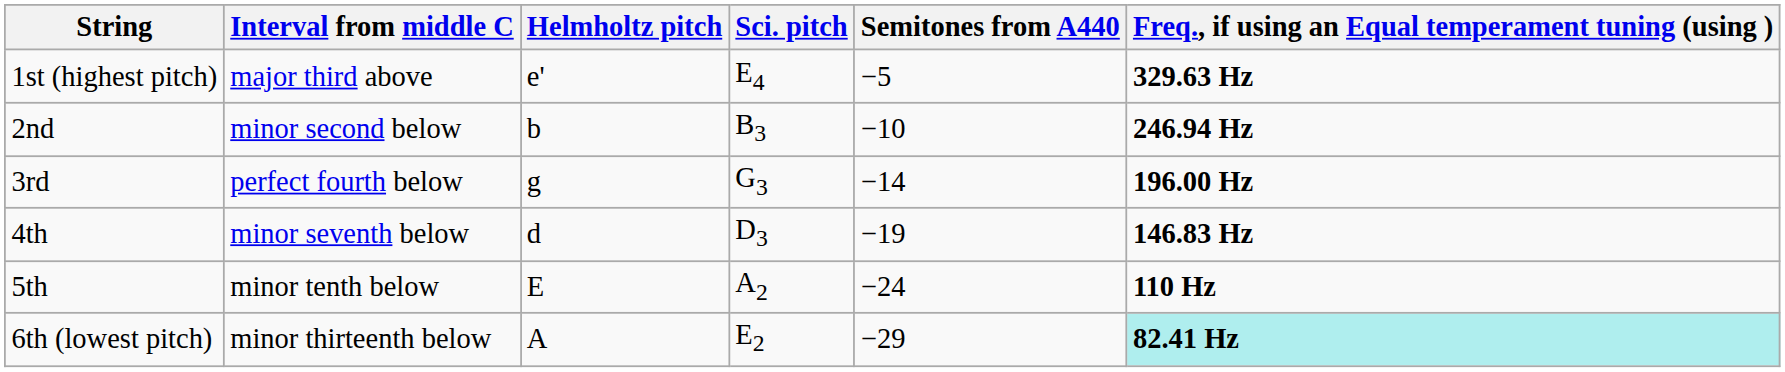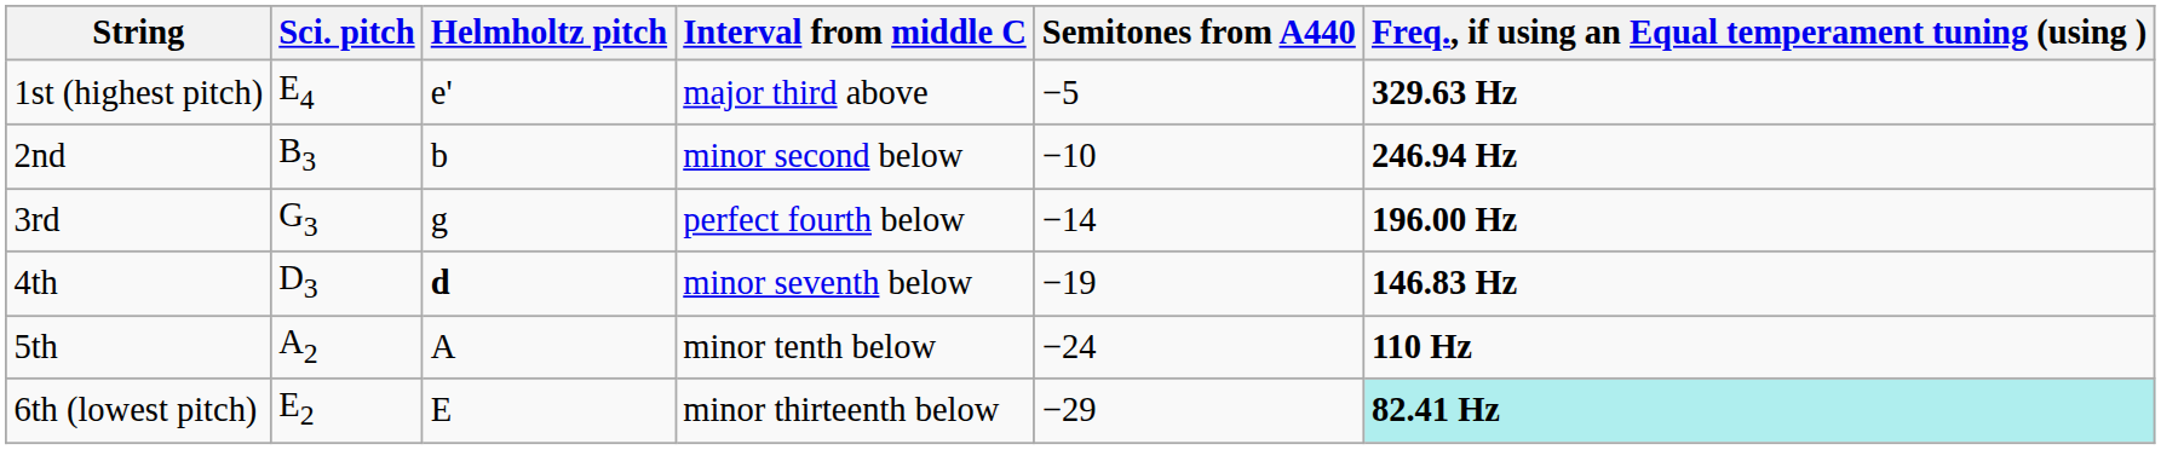 <table class="wikitable">
 <tr>
 <th>String</th>
+<th><a href='#'>Sci. pitch</a></th>
+<th><a href='#'>Helmholtz pitch</a></th>
 <th><a href='#'>Interval</a> from <a href='#'>middle C</a></th>
-<th><a href='#'>Helmholtz pitch</a></th>
-<th><a href='#'>Sci. pitch</a></th>
 <th>Semitones from <a href='#'>A440</a></th>
 <th><a href='#'>Freq.</a>, if using an <a href='#'>Equal temperament tuning</a> (using <a href='#'></a>)</th>
 </tr>
 <tr>
 <td>1st (highest pitch)</td>
+<td>E<sub>4</sub></td>
+<td>e'</td>
 <td><a href='#'>major third</a> above</td>
-<td>e'</td>
-<td>E<sub>4</sub></td>
 <td>−5</td>
 <td> <strong>329.63 Hz</strong></td>
 </tr>
 <tr>
 <td>2nd</td>
+<td>B<sub>3</sub></td>
+<td>b</td>
 <td><a href='#'>minor second</a> below</td>
-<td>b</td>
-<td>B<sub>3</sub></td>
 <td>−10</td>
 <td> <strong>246.94 Hz</strong></td>
 </tr>
 <tr>
 <td>3rd</td>
+<td>G<sub>3</sub></td>
+<td>g</td>
 <td><a href='#'>perfect fourth</a> below</td>
-<td>g</td>
-<td>G<sub>3</sub></td>
 <td>−14</td>
 <td> <strong>196.00 Hz</strong></td>
 </tr>
 <tr>
 <td>4th</td>
+<td>D<sub>3</sub></td>
+<td><strong>d</strong></td>
 <td><a href='#'>minor seventh</a> below</td>
-<td>d</td>
-<td>D<sub>3</sub></td>
 <td>−19</td>
 <td> <strong>146.83 Hz</strong></td>
 </tr>
 <tr>
 <td>5th</td>
+<td>A<sub>2</sub></td>
+<td>A</td>
 <td>minor tenth below</td>
-<td>E</td>
-<td>A<sub>2</sub></td>
 <td>−24</td>
 <td> <strong>110 Hz</strong></td>
 </tr>
 <tr>
 <td>6th (lowest pitch)</td>
+<td>E<sub>2</sub></td>
+<td>E</td>
 <td>minor thirteenth below</td>
-<td>A</td>
-<td>E<sub>2</sub></td>
 <td>−29</td>
 <td style="background: paleturquoise;"> <strong>82.41 Hz</strong></td>
 </tr>
 </table>
